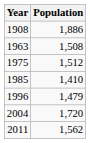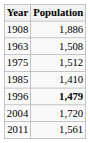 <table class="wikitable" style="line-height:1.1em;" style="line-height:1.1em;">
 <tr>
 <th>Year</th>
 <th>Population</th>
 </tr>
 <tr align="right">
 <td>1908</td>
 <td>1,886</td>
 </tr>
 <tr align="right">
 <td>1963</td>
 <td>1,508</td>
 </tr>
 <tr align="right">
 <td>1975</td>
 <td>1,512</td>
 </tr>
 <tr align="right">
 <td>1985</td>
 <td>1,410</td>
 </tr>
 <tr align="right">
 <td>1996</td>
-<td>1,479</td>
+<td><strong>1,479</strong></td>
 </tr>
 <tr align="right">
 <td>2004</td>
 <td>1,720</td>
 </tr>
 <tr align="right">
 <td>2011</td>
-<td>1,562</td>
+<td>1,561</td>
 </tr>
 </table>
